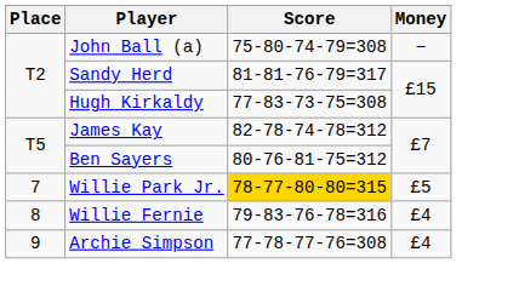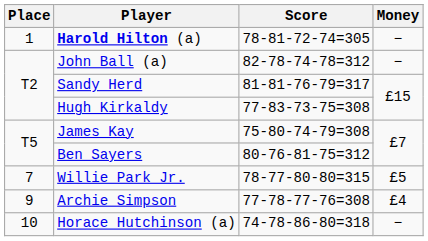 <table class=wikitable>
 <tr>
 <th>Place</th>
 <th>Player</th>
 <th>Score</th>
 <th>Money</th>
 </tr>
 <tr>
+<td align=center>1</td>
+<td> <strong><a href='#'>Harold Hilton</a></strong> (a)</td>
+<td>78-81-72-74=305</td>
+<td align=center>−</td>
+</tr>
+<tr>
 <td rowspan=3 align=center>T2</td>
 <td> <a href='#'>John Ball</a> (a)</td>
-<td>75-80-74-79=308</td>
+<td>82-78-74-78=312</td>
 <td align=center>−</td>
 </tr>
 <tr>
 <td> <a href='#'>Sandy Herd</a></td>
 <td>81-81-76-79=317</td>
 <td rowspan=2 align=center>£15</td>
 </tr>
 <tr>
 <td> <a href='#'>Hugh Kirkaldy</a></td>
 <td>77-83-73-75=308</td>
 </tr>
 <tr>
 <td rowspan=2 align=center>T5</td>
 <td> <a href='#'>James Kay</a></td>
-<td>82-78-74-78=312</td>
+<td>75-80-74-79=308</td>
 <td rowspan=2 align=center>£7</td>
 </tr>
 <tr>
 <td> <a href='#'>Ben Sayers</a></td>
 <td>80-76-81-75=312</td>
 </tr>
 <tr>
 <td align=center>7</td>
 <td> <a href='#'>Willie Park Jr.</a></td>
-<td style="background: gold;">78-77-80-80=315</td>
+<td>78-77-80-80=315</td>
 <td align=center>£5</td>
-</tr>
-<tr>
-<td align=center>8</td>
-<td> <a href='#'>Willie Fernie</a></td>
-<td>79-83-76-78=316</td>
-<td align=center>£4</td>
 </tr>
 <tr>
 <td align=center>9</td>
 <td> <a href='#'>Archie Simpson</a></td>
 <td>77-78-77-76=308</td>
 <td align=center>£4</td>
 </tr>
+<tr>
+<td align=center>10</td>
+<td> <a href='#'>Horace Hutchinson</a> (a)</td>
+<td>74-78-86-80=318</td>
+<td align=center>−</td>
+</tr>
 </table>
